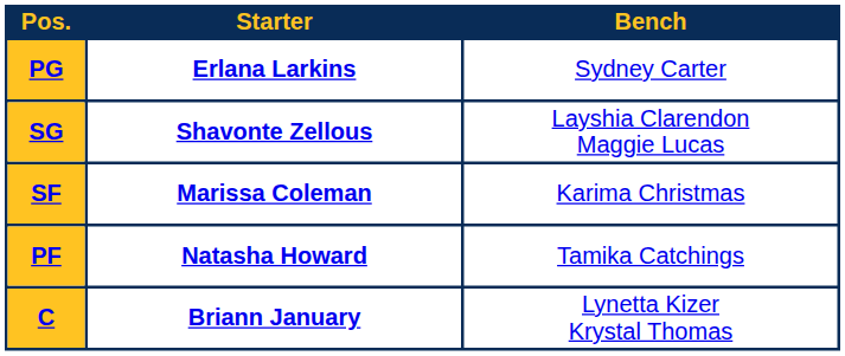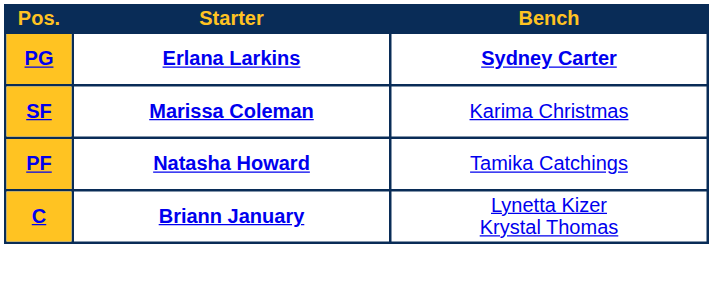 <table style="text-align: center; background:#092C57; color:#FFC322">
 <tr>
 <th width="50">Pos.</th>
 <th width="250">Starter</th>
 <th width="250">Bench</th>
 </tr>
 <tr style="height:40px; background:white; color:#092C57">
 <th style="background:#FFC322"><a href='#'><span>PG</span></a></th>
 <td><strong><a href='#'>Erlana Larkins</a></strong></td>
-<td><a href='#'>Sydney Carter</a></td>
-</tr>
-<tr style="height:40px; background:white; color:#092C57">
-<th style="background:#FFC322"><a href='#'><span>SG</span></a></th>
-<td><strong><a href='#'>Shavonte Zellous</a></strong></td>
-<td><a href='#'>Layshia Clarendon</a> <br> <a href='#'>Maggie Lucas</a></td>
+<td><strong><a href='#'>Sydney Carter</a></strong></td>
 </tr>
 <tr style="height:40px; background:white; color:#092C57">
 <th style="background:#FFC322"><a href='#'><span>SF</span></a></th>
 <td><strong><a href='#'>Marissa Coleman</a></strong></td>
 <td><a href='#'>Karima Christmas</a></td>
 </tr>
 <tr style="height:40px; background:white; color:#092C57">
 <th style="background:#FFC322"><a href='#'><span>PF</span></a></th>
 <td><strong><a href='#'>Natasha Howard</a></strong></td>
 <td><a href='#'>Tamika Catchings</a> </td>
 </tr>
 <tr style="height:40px; background:white; color:#092C57">
 <th style="background:#FFC322"><a href='#'><span>C</span></a></th>
 <td><strong><a href='#'>Briann January</a></strong></td>
 <td><a href='#'>Lynetta Kizer</a> <br> <a href='#'>Krystal Thomas</a></td>
 </tr>
 </table>
